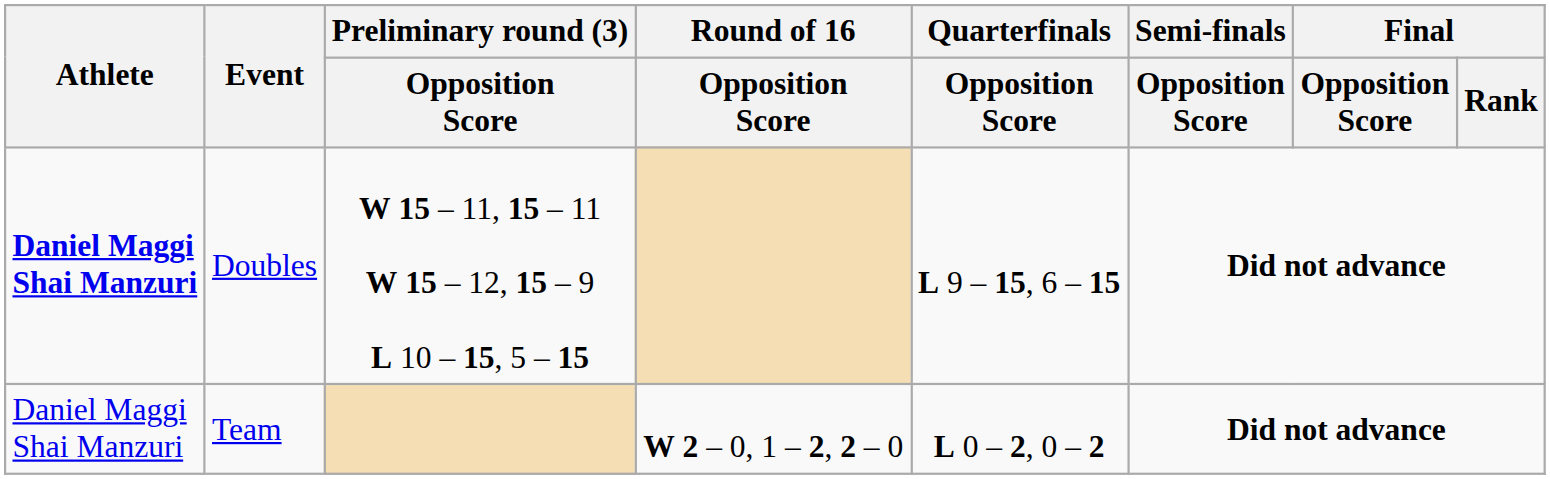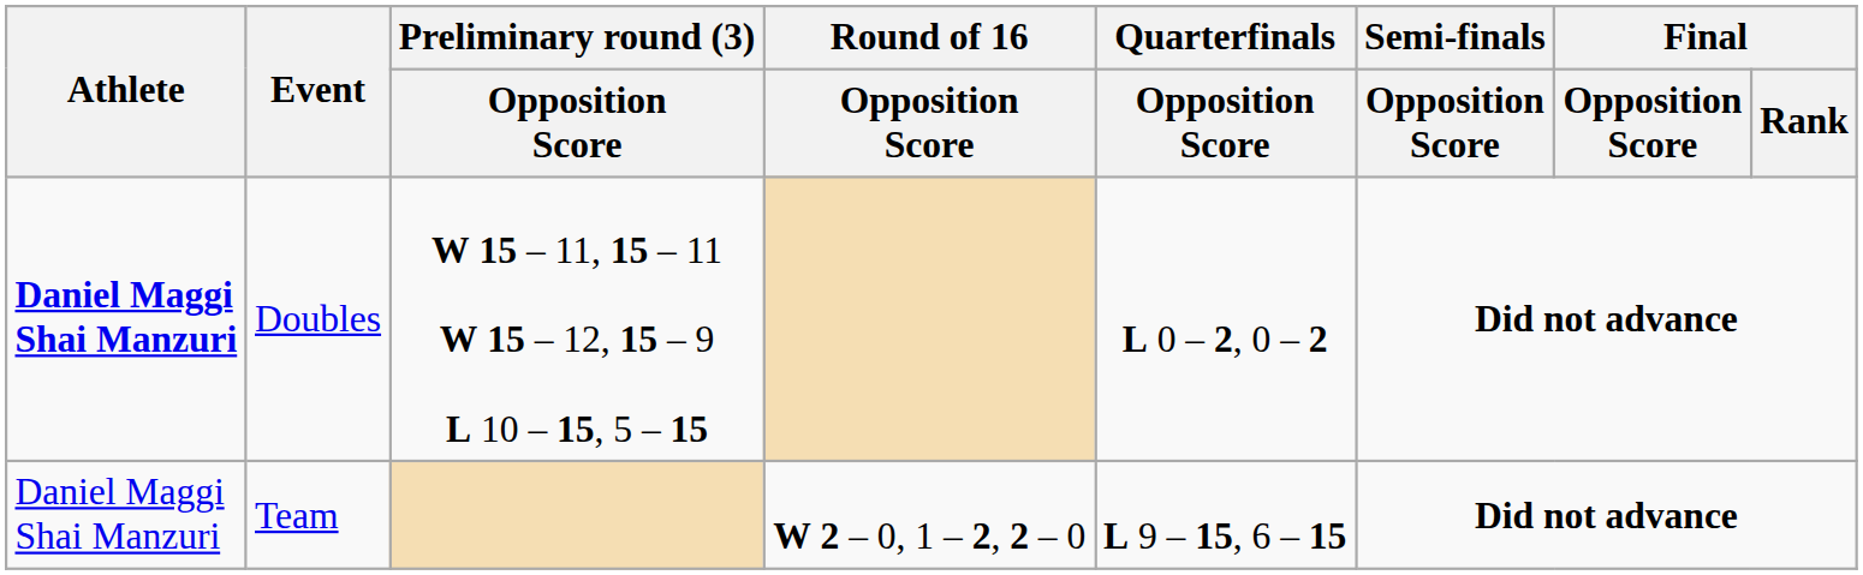 <table class="wikitable" border="1" style="font-size:90%">
 <tr>
 <th rowspan=2>Athlete</th>
 <th rowspan=2>Event</th>
 <th>Preliminary round (3)</th>
 <th>Round of 16</th>
 <th>Quarterfinals</th>
 <th>Semi-finals</th>
 <th colspan=2>Final</th>
 </tr>
 <tr>
 <th>Opposition<br>Score</th>
 <th>Opposition<br>Score</th>
 <th>Opposition<br>Score</th>
 <th>Opposition<br>Score</th>
 <th>Opposition<br>Score</th>
 <th>Rank</th>
 </tr>
 <tr>
 <td><strong><a href='#'>Daniel Maggi</a><br><a href='#'>Shai Manzuri</a></strong></td>
 <td><a href='#'>Doubles</a></td>
 <td align=center><br><strong>W</strong> <strong>15</strong> – 11, <strong>15</strong> – 11<br><br><strong>W</strong> <strong>15</strong> – 12, <strong>15</strong> – 9<br><br><strong>L</strong> 10 – <strong>15</strong>, 5 – <strong>15</strong></td>
 <td align=center bgcolor=wheat></td>
-<td align=center><br><strong>L</strong> 9 – <strong>15</strong>, 6 – <strong>15</strong></td>
+<td align=center><br><strong>L</strong> 0 – <strong>2</strong>, 0 – <strong>2</strong></td>
 <td align="center" colspan="7"><strong>Did not advance</strong></td>
 </tr>
 <tr>
 <td><a href='#'>Daniel Maggi</a><br><a href='#'>Shai Manzuri</a></td>
 <td><a href='#'>Team</a></td>
 <td align=center bgcolor=wheat></td>
 <td align=center><br><strong>W</strong> <strong>2</strong> – 0, 1 – <strong>2</strong>, <strong>2</strong> – 0</td>
-<td align=center><br><strong>L</strong> 0 – <strong>2</strong>, 0 – <strong>2</strong></td>
+<td align=center><br><strong>L</strong> 9 – <strong>15</strong>, 6 – <strong>15</strong></td>
 <td align="center" colspan="7"><strong>Did not advance</strong></td>
 </tr>
 </table>
